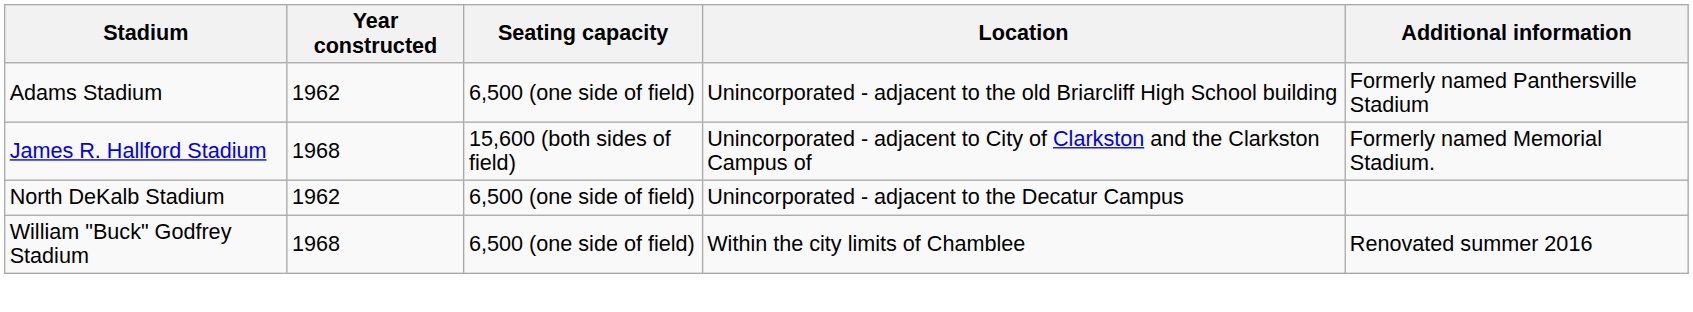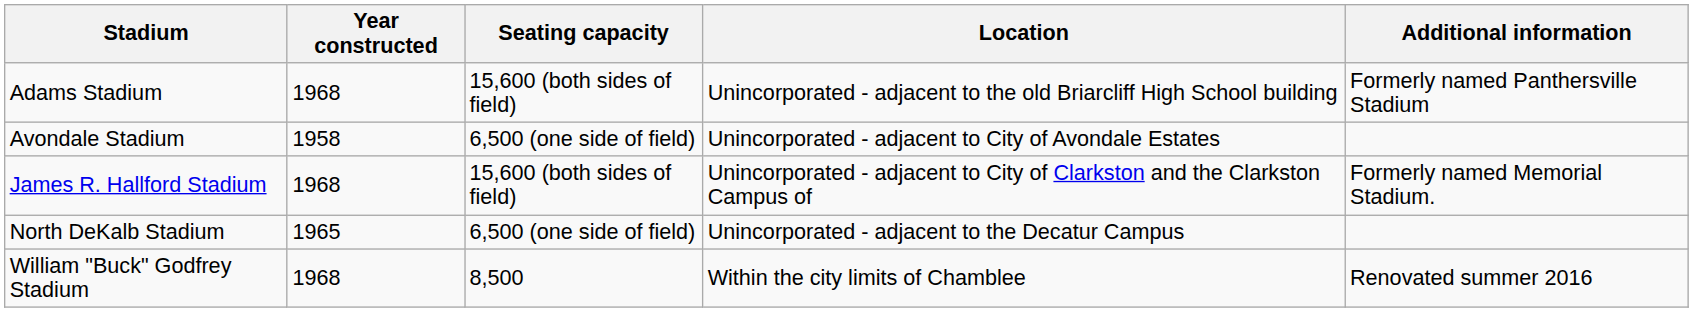 <table class="wikitable">
 <tr>
 <th>Stadium</th>
 <th>Year constructed</th>
 <th>Seating capacity</th>
 <th>Location</th>
 <th>Additional information</th>
 </tr>
 <tr>
 <td>Adams Stadium</td>
-<td>1962</td>
-<td>6,500 (one side of field)</td>
+<td>1968</td>
+<td>15,600 (both sides of field)</td>
 <td>Unincorporated - adjacent to the old Briarcliff High School building</td>
 <td>Formerly named Panthersville Stadium</td>
+</tr>
+<tr>
+<td>Avondale Stadium</td>
+<td>1958</td>
+<td>6,500 (one side of field)</td>
+<td>Unincorporated - adjacent to City of Avondale Estates</td>
+<td></td>
 </tr>
 <tr>
 <td><a href='#'>James R. Hallford Stadium</a></td>
 <td>1968</td>
 <td>15,600 (both sides of field)</td>
 <td>Unincorporated - adjacent to City of <a href='#'>Clarkston</a> and the Clarkston Campus of </td>
 <td>Formerly named Memorial Stadium.</td>
 </tr>
 <tr>
 <td>North DeKalb Stadium</td>
-<td>1962</td>
+<td>1965</td>
 <td>6,500 (one side of field)</td>
 <td>Unincorporated - adjacent to the  Decatur Campus</td>
 <td></td>
 </tr>
 <tr>
 <td>William "Buck" Godfrey Stadium</td>
 <td>1968</td>
-<td>6,500 (one side of field)</td>
+<td>8,500</td>
 <td>Within the city limits of Chamblee</td>
 <td>Renovated summer 2016</td>
 </tr>
 </table>
